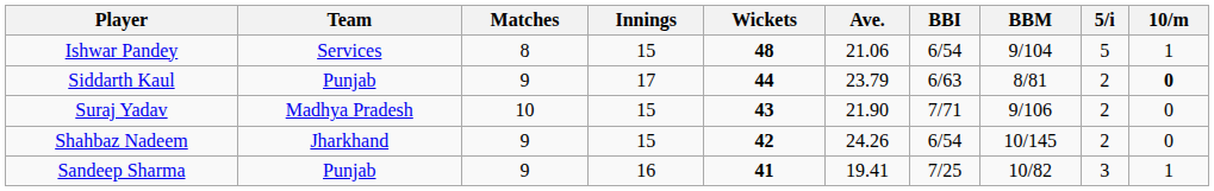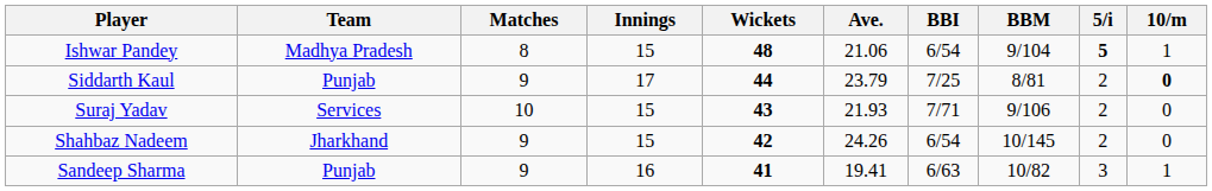 <table class="wikitable sortable" width=80%>
 <tr align="center">
 <th class="unsortable">Player</th>
 <th class="unsortable">Team</th>
 <th class="unsortable">Matches</th>
 <th class="unsortable">Innings</th>
 <th>Wickets</th>
 <th>Ave.</th>
 <th class="unsortable">BBI</th>
 <th class="unsortable">BBM</th>
 <th>5/i</th>
 <th>10/m</th>
 </tr>
 <tr align="center">
 <td><a href='#'>Ishwar Pandey</a></td>
-<td><a href='#'>Services</a></td>
+<td><a href='#'>Madhya Pradesh</a></td>
 <td>8</td>
 <td>15</td>
 <td><strong>48</strong></td>
 <td>21.06</td>
 <td>6/54</td>
 <td>9/104</td>
-<td>5</td>
+<td><strong>5</strong></td>
 <td>1</td>
 </tr>
 <tr align="center">
 <td><a href='#'>Siddarth Kaul</a></td>
 <td><a href='#'>Punjab</a></td>
 <td>9</td>
 <td>17</td>
 <td><strong>44</strong></td>
 <td>23.79</td>
-<td>6/63</td>
+<td>7/25</td>
 <td>8/81</td>
 <td>2</td>
 <td><strong>0</strong></td>
 </tr>
 <tr align="center">
 <td><a href='#'>Suraj Yadav</a></td>
-<td><a href='#'>Madhya Pradesh</a></td>
+<td><a href='#'>Services</a></td>
 <td>10</td>
 <td>15</td>
 <td><strong>43</strong></td>
-<td>21.90</td>
+<td>21.93</td>
 <td>7/71</td>
 <td>9/106</td>
 <td>2</td>
 <td>0</td>
 </tr>
 <tr align="center">
 <td><a href='#'>Shahbaz Nadeem</a></td>
 <td><a href='#'>Jharkhand</a></td>
 <td>9</td>
 <td>15</td>
 <td><strong>42</strong></td>
 <td>24.26</td>
 <td>6/54</td>
 <td>10/145</td>
 <td>2</td>
 <td>0</td>
 </tr>
 <tr align="center">
 <td><a href='#'>Sandeep Sharma</a></td>
 <td><a href='#'>Punjab</a></td>
 <td>9</td>
 <td>16</td>
 <td><strong>41</strong></td>
 <td>19.41</td>
-<td>7/25</td>
+<td>6/63</td>
 <td>10/82</td>
 <td>3</td>
 <td>1</td>
 </tr>
 </table>
